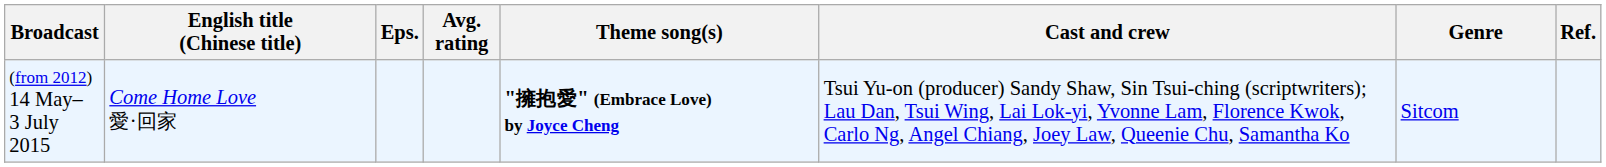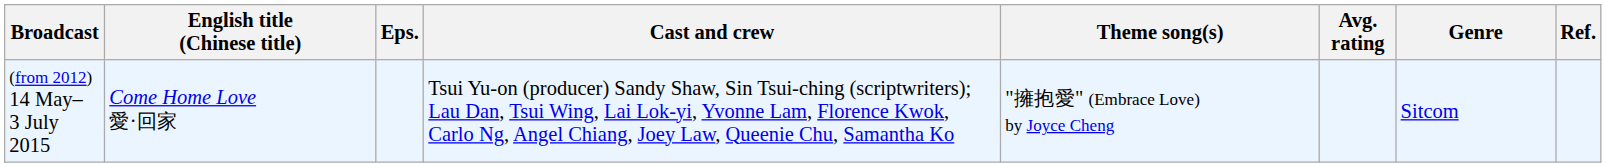 <table class="wikitable sortable">
 <tr>
 <th>Broadcast</th>
 <th style="width:17%;">English title <br> (Chinese title)</th>
 <th>Eps.</th>
+<th>Cast and crew</th>
+<th style="width:20%;">Theme song(s)</th>
 <th>Avg. rating</th>
-<th style="width:20%;">Theme song(s)</th>
-<th>Cast and crew</th>
 <th style="width:10%;">Genre</th>
 <th>Ref.</th>
 </tr>
 <tr ---- bgcolor="#ebf5ff">
 <td><small>(<a href='#'>from 2012</a>)</small><br>14 May–<br>3 July 2015</td>
 <td><em><a href='#'>Come Home Love</a></em><br>愛·回家</td>
 <td></td>
+<td>Tsui Yu-on (producer) Sandy Shaw, Sin Tsui-ching (scriptwriters); <a href='#'>Lau Dan</a>, <a href='#'>Tsui Wing</a>, <a href='#'>Lai Lok-yi</a>, <a href='#'>Yvonne Lam</a>, <a href='#'>Florence Kwok</a>, <a href='#'>Carlo Ng</a>, <a href='#'>Angel Chiang</a>, <a href='#'>Joey Law</a>, <a href='#'>Queenie Chu</a>, <a href='#'>Samantha Ko</a></td>
+<td>"擁抱愛" <small>(Embrace Love)</small><br><small>by <a href='#'>Joyce Cheng</a></small></td>
 <td></td>
-<td><strong>"擁抱愛" <small>(Embrace Love)</small><br><small>by <a href='#'>Joyce Cheng</a></small></strong></td>
-<td>Tsui Yu-on (producer) Sandy Shaw, Sin Tsui-ching (scriptwriters); <a href='#'>Lau Dan</a>, <a href='#'>Tsui Wing</a>, <a href='#'>Lai Lok-yi</a>, <a href='#'>Yvonne Lam</a>, <a href='#'>Florence Kwok</a>, <a href='#'>Carlo Ng</a>, <a href='#'>Angel Chiang</a>, <a href='#'>Joey Law</a>, <a href='#'>Queenie Chu</a>, <a href='#'>Samantha Ko</a></td>
 <td><a href='#'>Sitcom</a></td>
 <td></td>
 </tr>
 </table>
